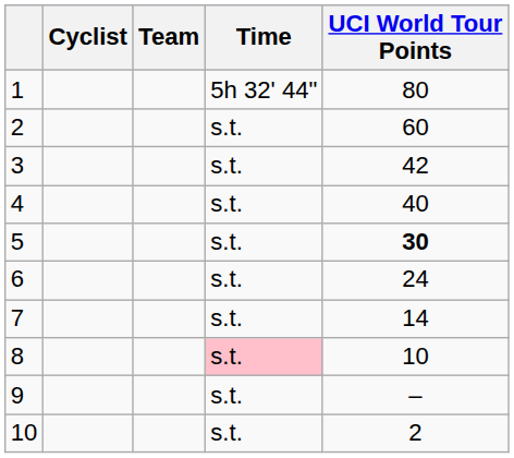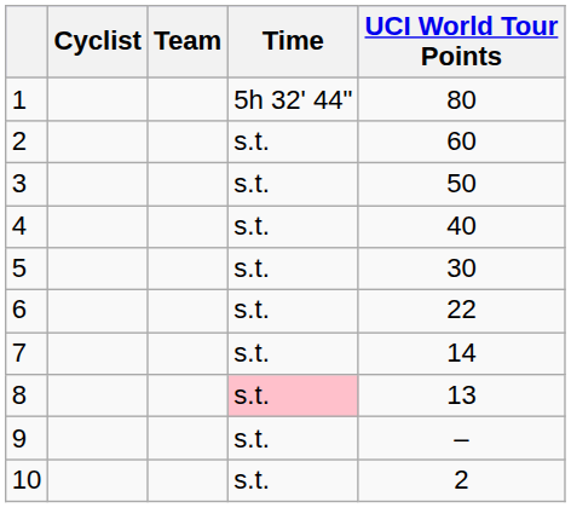 <table class="wikitable">
 <tr style="background:#ccccff;">
 <th></th>
 <th>Cyclist</th>
 <th>Team</th>
 <th>Time</th>
 <th><a href='#'>UCI World Tour</a><br>Points</th>
 </tr>
 <tr>
 <td>1</td>
 <td></td>
 <td></td>
 <td>5h 32' 44"</td>
 <td align="center">80</td>
 </tr>
 <tr>
 <td>2</td>
 <td></td>
 <td></td>
 <td>s.t.</td>
 <td align="center">60</td>
 </tr>
 <tr>
 <td>3</td>
 <td></td>
 <td></td>
 <td>s.t.</td>
-<td align="center">42</td>
+<td align="center">50</td>
 </tr>
 <tr>
 <td>4</td>
 <td></td>
 <td></td>
 <td>s.t.</td>
 <td align="center">40</td>
 </tr>
 <tr>
 <td>5</td>
 <td></td>
 <td></td>
 <td>s.t.</td>
-<td align="center"><strong>30</strong></td>
+<td align="center">30</td>
 </tr>
 <tr>
 <td>6</td>
 <td></td>
 <td></td>
 <td>s.t.</td>
-<td align="center">24</td>
+<td align="center">22</td>
 </tr>
 <tr>
 <td>7</td>
 <td></td>
 <td></td>
 <td>s.t.</td>
 <td align="center">14</td>
 </tr>
 <tr>
 <td>8</td>
 <td></td>
 <td></td>
 <td style="background: pink;">s.t.</td>
-<td align="center">10</td>
+<td align="center">13</td>
 </tr>
 <tr>
 <td>9</td>
 <td></td>
 <td></td>
 <td>s.t.</td>
 <td align="center">–</td>
 </tr>
 <tr>
 <td>10</td>
 <td></td>
 <td></td>
 <td>s.t.</td>
 <td align="center">2</td>
 </tr>
 </table>
